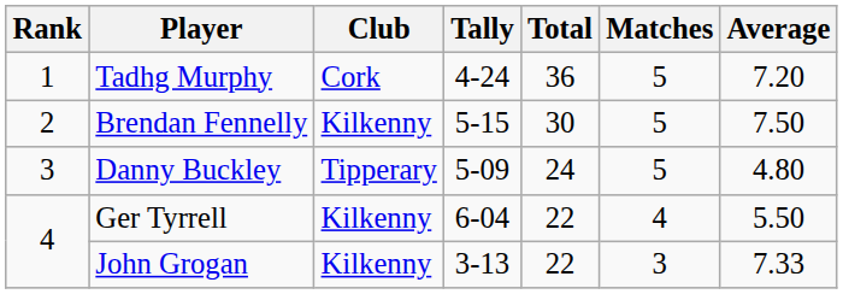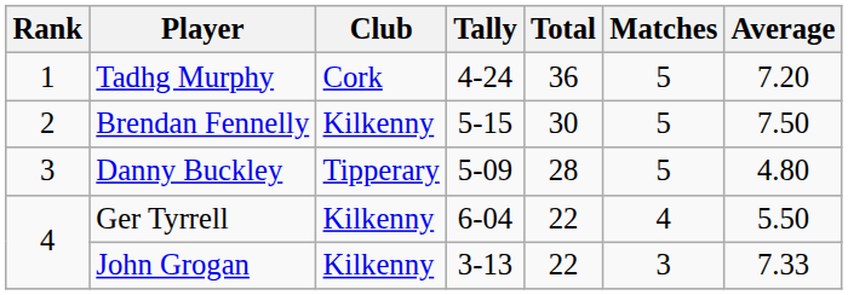 <table class="wikitable">
 <tr>
 <th>Rank</th>
 <th>Player</th>
 <th>Club</th>
 <th>Tally</th>
 <th>Total</th>
 <th>Matches</th>
 <th>Average</th>
 </tr>
 <tr>
 <td rowspan=1 align=center>1</td>
 <td><a href='#'>Tadhg Murphy</a></td>
 <td><a href='#'>Cork</a></td>
 <td align=center>4-24</td>
 <td align=center>36</td>
 <td align=center>5</td>
 <td align=center>7.20</td>
 </tr>
 <tr>
 <td rowspan=1 align=center>2</td>
 <td><a href='#'>Brendan Fennelly</a></td>
 <td><a href='#'>Kilkenny</a></td>
 <td align=center>5-15</td>
 <td align=center>30</td>
 <td align=center>5</td>
 <td align=center>7.50</td>
 </tr>
 <tr>
 <td rowspan=1 align=center>3</td>
 <td><a href='#'>Danny Buckley</a></td>
 <td><a href='#'>Tipperary</a></td>
 <td align=center>5-09</td>
-<td align=center>24</td>
+<td align=center>28</td>
 <td align=center>5</td>
 <td align=center>4.80</td>
 </tr>
 <tr>
 <td rowspan=2 align=center>4</td>
 <td>Ger Tyrrell</td>
 <td><a href='#'>Kilkenny</a></td>
 <td align=center>6-04</td>
 <td align=center>22</td>
 <td align=center>4</td>
 <td align=center>5.50</td>
 </tr>
 <tr>
 <td><a href='#'>John Grogan</a></td>
 <td><a href='#'>Kilkenny</a></td>
 <td align=center>3-13</td>
 <td align=center>22</td>
 <td align=center>3</td>
 <td align=center>7.33</td>
 </tr>
 </table>
